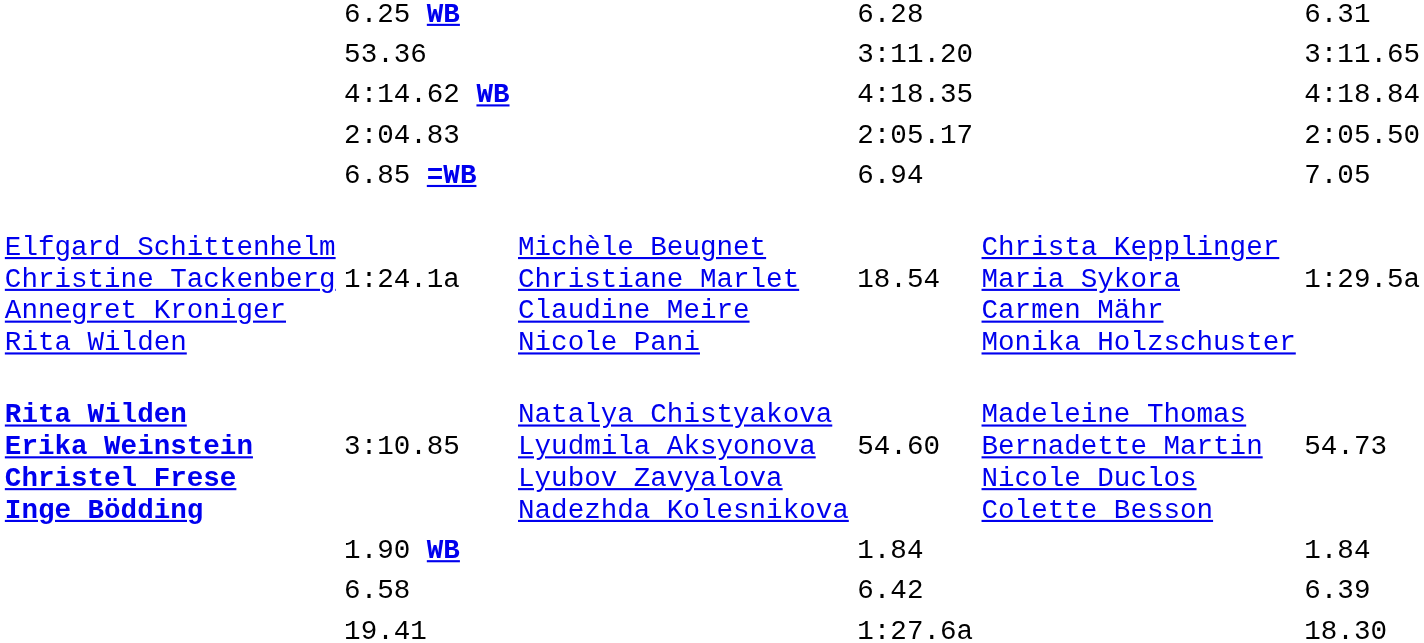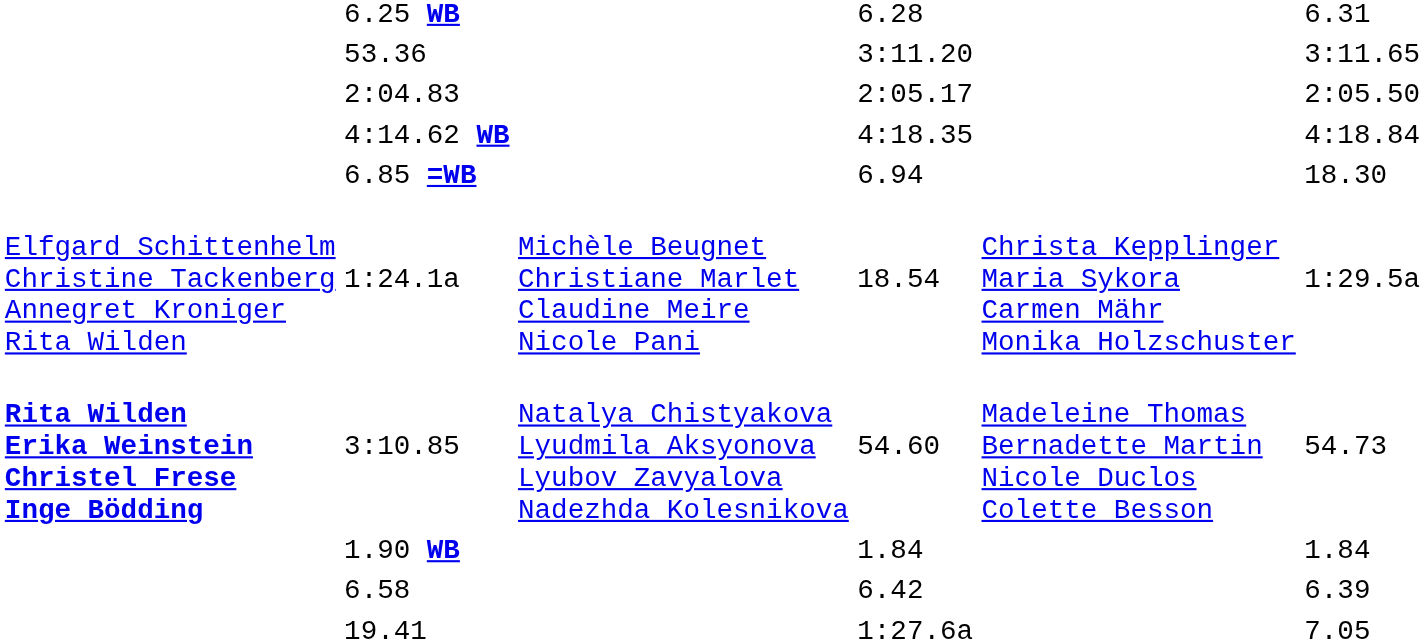 <table>
 <tr>
 <td></td>
 <td></td>
 <td>6.25 <strong><a href='#'>WB</a></strong></td>
 <td></td>
 <td>6.28</td>
 <td></td>
 <td>6.31</td>
 </tr>
 <tr>
 <td></td>
 <td></td>
 <td>53.36</td>
 <td></td>
 <td>3:11.20</td>
 <td></td>
 <td>3:11.65</td>
 </tr>
 <tr>
 <td></td>
 <td></td>
+<td>2:04.83 </td>
+<td></td>
+<td>2:05.17</td>
+<td></td>
+<td>2:05.50</td>
+</tr>
+<tr>
+<td></td>
+<td></td>
 <td>4:14.62 <strong><a href='#'>WB</a></strong></td>
 <td></td>
 <td>4:18.35</td>
 <td></td>
 <td>4:18.84</td>
 </tr>
 <tr>
 <td></td>
 <td></td>
-<td>2:04.83 </td>
-<td></td>
-<td>2:05.17</td>
-<td></td>
-<td>2:05.50</td>
-</tr>
-<tr>
-<td></td>
-<td></td>
 <td>6.85 <strong><a href='#'>=WB</a></strong></td>
 <td></td>
 <td>6.94</td>
 <td></td>
-<td>7.05</td>
+<td>18.30</td>
 </tr>
 <tr>
 <td></td>
 <td><br><a href='#'>Elfgard Schittenhelm</a><br><a href='#'>Christine Tackenberg</a><br><a href='#'>Annegret Kroniger</a><br><a href='#'>Rita Wilden</a></td>
 <td>1:24.1a</td>
 <td><br><a href='#'>Michèle Beugnet</a><br><a href='#'>Christiane Marlet</a><br><a href='#'>Claudine Meire</a><br><a href='#'>Nicole Pani</a></td>
 <td>18.54</td>
 <td><br><a href='#'>Christa Kepplinger</a><br><a href='#'>Maria Sykora</a><br><a href='#'>Carmen Mähr</a><br><a href='#'>Monika Holzschuster</a></td>
 <td>1:29.5a</td>
 </tr>
 <tr>
 <td></td>
 <td><strong><br><a href='#'>Rita Wilden</a><br><a href='#'>Erika Weinstein</a><br><a href='#'>Christel Frese</a><br><a href='#'>Inge Bödding</a></strong></td>
 <td>3:10.85</td>
 <td><br><a href='#'>Natalya Chistyakova</a><br><a href='#'>Lyudmila Aksyonova</a><br><a href='#'>Lyubov Zavyalova</a><br><a href='#'>Nadezhda Kolesnikova</a></td>
 <td>54.60</td>
 <td><br><a href='#'>Madeleine Thomas</a><br><a href='#'>Bernadette Martin</a><br><a href='#'>Nicole Duclos</a><br><a href='#'>Colette Besson</a></td>
 <td>54.73</td>
 </tr>
 <tr>
 <td></td>
 <td></td>
 <td>1.90 <strong><a href='#'>WB</a></strong></td>
 <td></td>
 <td>1.84</td>
 <td></td>
 <td>1.84</td>
 </tr>
 <tr>
 <td></td>
 <td></td>
 <td>6.58</td>
 <td></td>
 <td>6.42</td>
 <td></td>
 <td>6.39</td>
 </tr>
 <tr>
 <td></td>
 <td></td>
 <td>19.41</td>
 <td></td>
 <td>1:27.6a</td>
 <td></td>
-<td>18.30</td>
+<td>7.05</td>
 </tr>
 </table>
